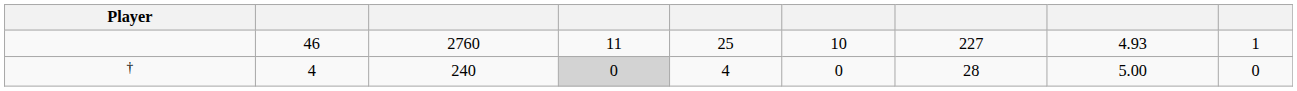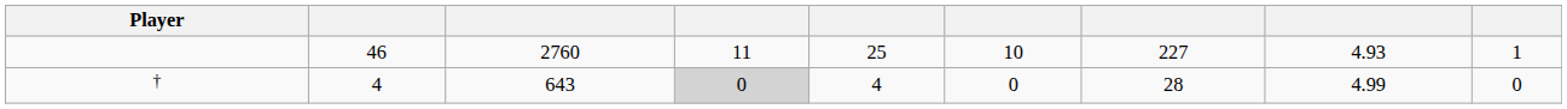 <table class="wikitable sortable" style="width:100%;">
 <tr style="text-align:center; background:#ddd;">
 <th>Player</th>
 <th></th>
 <th></th>
 <th></th>
 <th></th>
 <th></th>
 <th></th>
 <th></th>
 <th></th>
 </tr>
 <tr align=center>
 <td></td>
 <td>46</td>
 <td>2760</td>
 <td>11</td>
 <td>25</td>
 <td>10</td>
 <td>227</td>
 <td>4.93</td>
 <td>1</td>
 </tr>
 <tr align=center>
 <td><sup>†</sup></td>
 <td>4</td>
-<td>240</td>
+<td>643</td>
 <td style="background: lightgrey;">0</td>
 <td>4</td>
 <td>0</td>
 <td>28</td>
-<td>5.00</td>
+<td>4.99</td>
 <td>0</td>
 </tr>
 </table>
